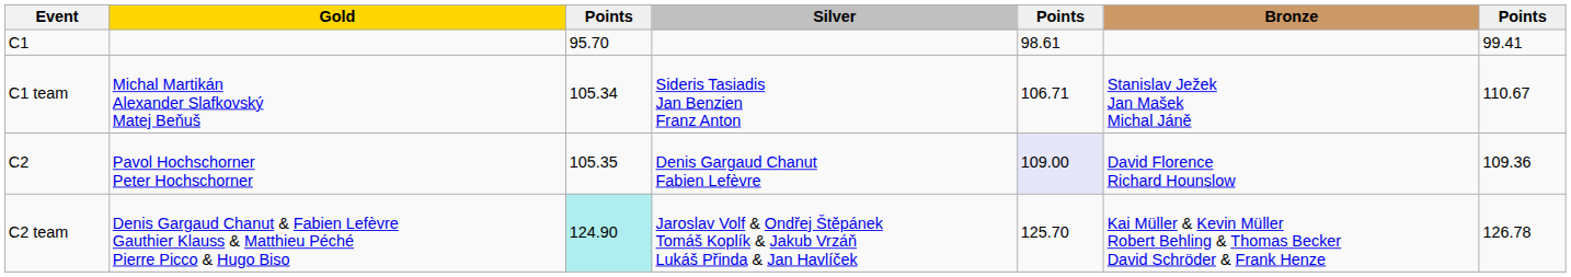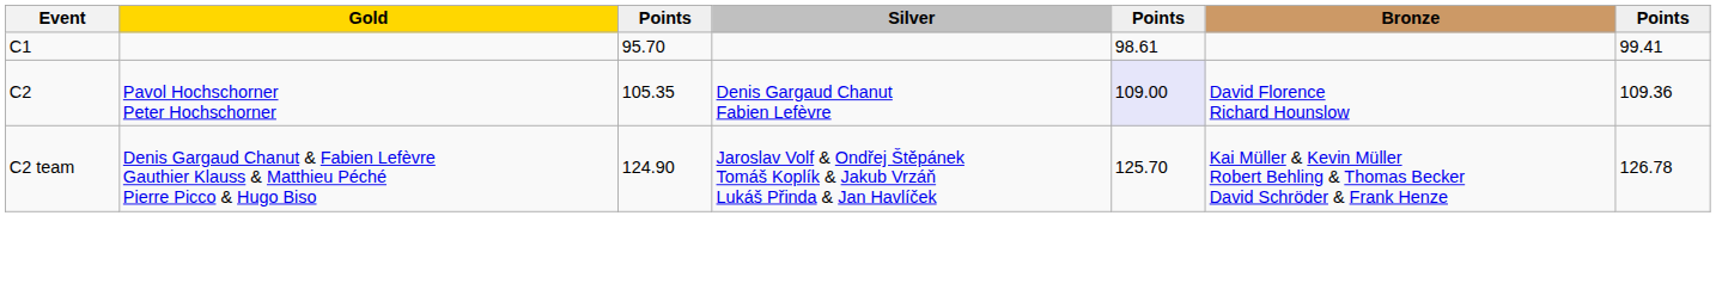 <table class="wikitable" width=100%>
 <tr>
 <th>Event</th>
 <td align=center bgcolor="gold"><strong>Gold</strong></td>
 <td align=center bgcolor="EFEFEF"><strong>Points</strong></td>
 <td align=center bgcolor="silver"><strong>Silver</strong></td>
 <td align=center bgcolor="EFEFEF"><strong>Points</strong></td>
 <td align=center bgcolor="CC9966"><strong>Bronze</strong></td>
 <td align=center bgcolor="EFEFEF"><strong>Points</strong></td>
 </tr>
 <tr>
 <td>C1</td>
 <td></td>
 <td>95.70</td>
 <td></td>
 <td>98.61</td>
 <td></td>
 <td>99.41</td>
 </tr>
 <tr>
-<td>C1 team</td>
-<td><br><a href='#'>Michal Martikán</a><br><a href='#'>Alexander Slafkovský</a><br><a href='#'>Matej Beňuš</a></td>
-<td>105.34</td>
-<td><br><a href='#'>Sideris Tasiadis</a><br><a href='#'>Jan Benzien</a><br><a href='#'>Franz Anton</a></td>
-<td>106.71</td>
-<td><br><a href='#'>Stanislav Ježek</a><br><a href='#'>Jan Mašek</a><br><a href='#'>Michal Jáně</a></td>
-<td>110.67</td>
-</tr>
-<tr>
 <td>C2</td>
 <td><br><a href='#'>Pavol Hochschorner</a><br><a href='#'>Peter Hochschorner</a></td>
 <td>105.35</td>
 <td><br><a href='#'>Denis Gargaud Chanut</a><br><a href='#'>Fabien Lefèvre</a></td>
 <td style="background: lavender;">109.00</td>
 <td><br><a href='#'>David Florence</a><br><a href='#'>Richard Hounslow</a></td>
 <td>109.36</td>
 </tr>
 <tr>
 <td>C2 team</td>
 <td><br><a href='#'>Denis Gargaud Chanut</a> & <a href='#'>Fabien Lefèvre</a><br><a href='#'>Gauthier Klauss</a> & <a href='#'>Matthieu Péché</a><br><a href='#'>Pierre Picco</a> & <a href='#'>Hugo Biso</a></td>
-<td style="background: paleturquoise;">124.90</td>
+<td>124.90</td>
 <td><br><a href='#'>Jaroslav Volf</a> & <a href='#'>Ondřej Štěpánek</a><br><a href='#'>Tomáš Koplík</a> & <a href='#'>Jakub Vrzáň</a><br><a href='#'>Lukáš Přinda</a> & <a href='#'>Jan Havlíček</a></td>
 <td>125.70</td>
 <td><br><a href='#'>Kai Müller</a> & <a href='#'>Kevin Müller</a><br><a href='#'>Robert Behling</a> & <a href='#'>Thomas Becker</a><br><a href='#'>David Schröder</a> & <a href='#'>Frank Henze</a></td>
 <td>126.78</td>
 </tr>
 </table>
